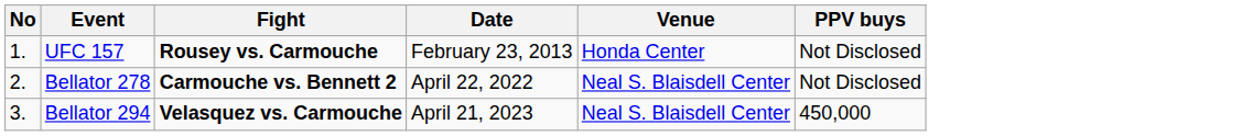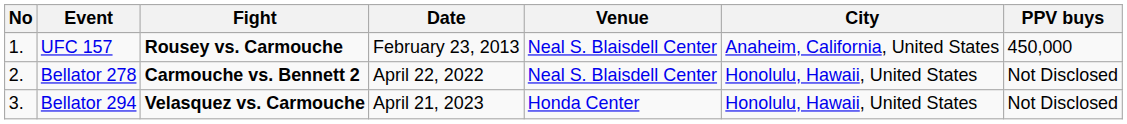 <table class="wikitable">
 <tr>
 <th>No</th>
 <th>Event</th>
 <th>Fight</th>
 <th>Date</th>
 <th>Venue</th>
+<th>City</th>
 <th>PPV buys</th>
 </tr>
 <tr>
 <td>1.</td>
 <td><a href='#'>UFC 157</a></td>
 <td><strong>Rousey vs. Carmouche</strong></td>
 <td>February 23, 2013</td>
-<td><a href='#'>Honda Center</a></td>
-<td>Not Disclosed</td>
+<td><a href='#'>Neal S. Blaisdell Center</a></td>
+<td><a href='#'>Anaheim, California</a>, United States</td>
+<td>450,000</td>
 </tr>
 <tr>
 <td>2.</td>
 <td><a href='#'>Bellator 278</a></td>
 <td><strong>Carmouche vs. Bennett 2</strong></td>
 <td>April 22, 2022</td>
 <td><a href='#'>Neal S. Blaisdell Center</a></td>
+<td><a href='#'>Honolulu, Hawaii</a>, United States</td>
 <td>Not Disclosed</td>
 </tr>
 <tr>
 <td>3.</td>
 <td><a href='#'>Bellator 294</a></td>
 <td><strong>Velasquez vs. Carmouche</strong></td>
 <td>April 21, 2023</td>
-<td><a href='#'>Neal S. Blaisdell Center</a></td>
-<td>450,000</td>
+<td><a href='#'>Honda Center</a></td>
+<td><a href='#'>Honolulu, Hawaii</a>, United States</td>
+<td>Not Disclosed</td>
 </tr>
 </table>
